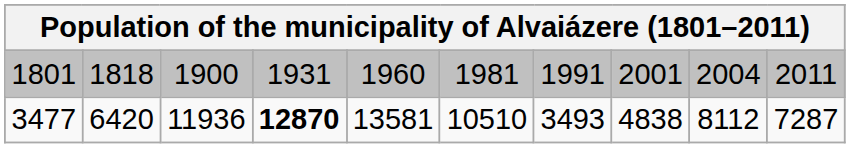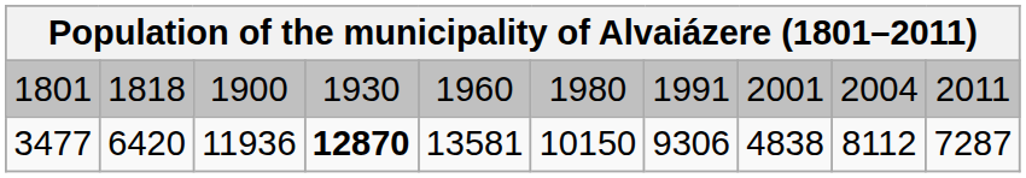 <table class="wikitable">
 <tr>
 <th colspan="10">Population of the municipality of Alvaiázere (1801–2011)</th>
 </tr>
 <tr bgcolor="#C0C0C0">
 <td align="center">1801</td>
 <td align="center">1818</td>
 <td align="center">1900</td>
-<td align="center">1931</td>
+<td align="center">1930</td>
 <td align="center">1960</td>
-<td align="center">1981</td>
+<td align="center">1980</td>
 <td align="center">1991</td>
 <td align="center">2001</td>
 <td align="center">2004</td>
 <td align="center">2011</td>
 </tr>
 <tr>
 <td align="center">3477</td>
 <td align="center">6420</td>
 <td align="center">11936</td>
 <td align="center"><strong>12870</strong></td>
 <td align="center">13581</td>
-<td align="center">10510</td>
-<td align="center">3493</td>
+<td align="center">10150</td>
+<td align="center">9306</td>
 <td align="center">4838</td>
 <td align="center">8112</td>
 <td align="center">7287</td>
 </tr>
 </table>
